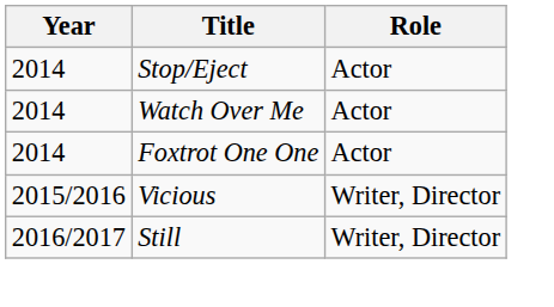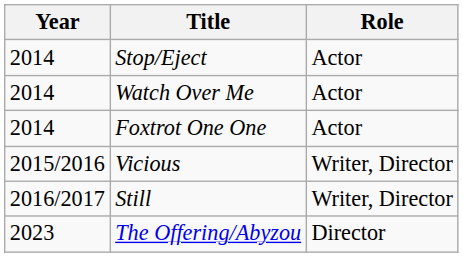 <table class="wikitable sortable">
 <tr>
 <th>Year</th>
 <th>Title</th>
 <th>Role</th>
 </tr>
 <tr>
 <td>2014</td>
 <td><em>Stop/Eject</em></td>
 <td>Actor</td>
 </tr>
 <tr>
 <td>2014</td>
 <td><em>Watch Over Me</em></td>
 <td>Actor</td>
 </tr>
 <tr>
 <td>2014</td>
 <td><em>Foxtrot One One</em></td>
 <td>Actor</td>
 </tr>
 <tr>
 <td>2015/2016</td>
 <td><em>Vicious</em></td>
 <td>Writer, Director</td>
 </tr>
 <tr>
 <td>2016/2017</td>
 <td><em>Still</em></td>
 <td>Writer, Director</td>
 </tr>
+<tr>
+<td>2023</td>
+<td><em><a href='#'>The Offering/Abyzou</a></em></td>
+<td>Director</td>
+</tr>
 </table>
